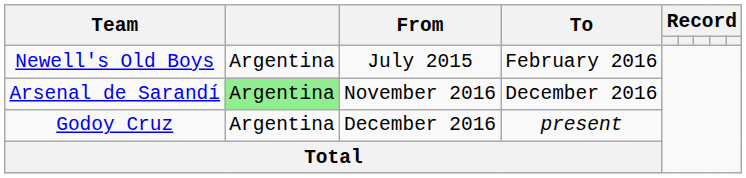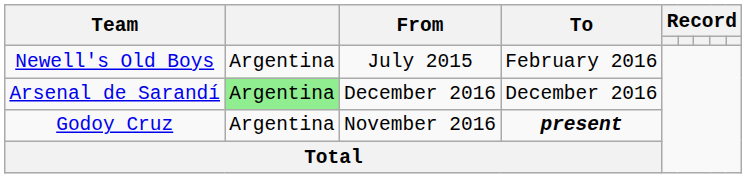 <table class="wikitable" style="text-align:center">
 <tr>
 <th rowspan="2">Team</th>
 <th rowspan="2"></th>
 <th rowspan="2">From</th>
 <th rowspan="2">To</th>
 <th colspan="5">Record</th>
 </tr>
 <tr>
 <th></th>
 <th></th>
 <th></th>
 <th></th>
 <th></th>
 </tr>
 <tr>
 <td><a href='#'>Newell's Old Boys</a></td>
 <td>Argentina</td>
 <td>July 2015</td>
 <td>February 2016<br></td>
 </tr>
 <tr>
 <td><a href='#'>Arsenal de Sarandí</a></td>
 <td style="background: lightgreen;">Argentina</td>
-<td>November 2016</td>
+<td>December 2016</td>
 <td>December 2016<br></td>
 </tr>
 <tr>
 <td><a href='#'>Godoy Cruz</a></td>
 <td>Argentina</td>
-<td>December 2016</td>
-<td><em>present</em><br></td>
+<td>November 2016</td>
+<td><strong><em>present</em><br></strong></td>
 </tr>
 <tr>
 <th colspan="4">Total<br></th>
 </tr>
 </table>
